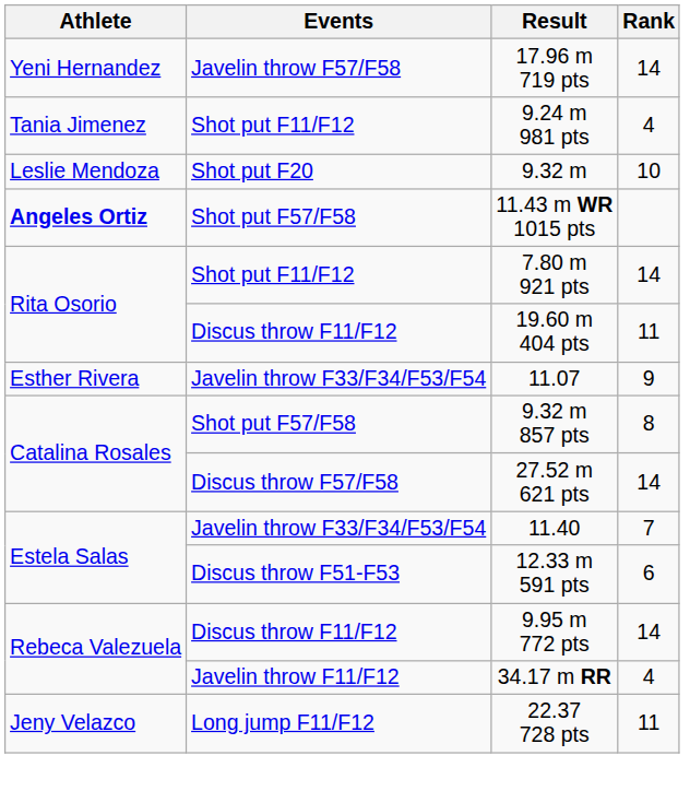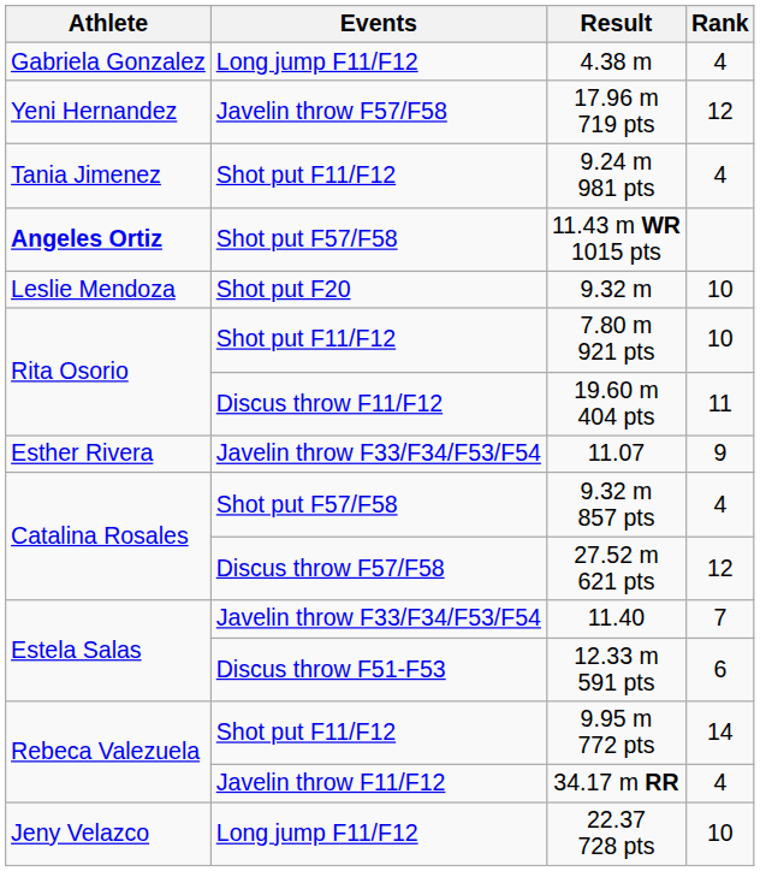 <table class=wikitable>
 <tr>
 <th>Athlete</th>
 <th>Events</th>
 <th>Result</th>
 <th>Rank</th>
 </tr>
 <tr>
+<td><a href='#'>Gabriela Gonzalez</a></td>
+<td><a href='#'>Long jump F11/F12</a></td>
+<td align="center">4.38 m</td>
+<td align="center">4</td>
+</tr>
+<tr>
 <td><a href='#'>Yeni Hernandez</a></td>
 <td><a href='#'>Javelin throw F57/F58</a></td>
 <td align="center">17.96 m<br>719 pts</td>
-<td align="center">14</td>
+<td align="center">12</td>
 </tr>
 <tr>
 <td><a href='#'>Tania Jimenez</a></td>
 <td><a href='#'>Shot put F11/F12</a></td>
 <td align="center">9.24 m<br>981 pts</td>
 <td align="center">4</td>
 </tr>
 <tr>
+<td><strong><a href='#'>Angeles Ortiz</a></strong></td>
+<td><a href='#'>Shot put F57/F58</a></td>
+<td align="center">11.43 m <strong>WR</strong><br>1015 pts</td>
+<td align="center"></td>
+</tr>
+<tr>
 <td><a href='#'>Leslie Mendoza</a></td>
 <td><a href='#'>Shot put F20</a></td>
 <td align="center">9.32 m</td>
 <td align="center">10</td>
 </tr>
 <tr>
-<td><strong><a href='#'>Angeles Ortiz</a></strong></td>
-<td><a href='#'>Shot put F57/F58</a></td>
-<td align="center">11.43 m <strong>WR</strong><br>1015 pts</td>
-<td align="center"></td>
-</tr>
-<tr>
 <td rowspan=2><a href='#'>Rita Osorio</a></td>
 <td><a href='#'>Shot put F11/F12</a></td>
 <td align="center">7.80 m<br>921 pts</td>
-<td align="center">14</td>
+<td align="center">10</td>
 </tr>
 <tr>
 <td><a href='#'>Discus throw F11/F12</a></td>
 <td align="center">19.60 m<br>404 pts</td>
 <td align="center">11</td>
 </tr>
 <tr>
 <td><a href='#'>Esther Rivera</a></td>
 <td><a href='#'>Javelin throw F33/F34/F53/F54</a></td>
 <td align="center">11.07</td>
 <td align="center">9</td>
 </tr>
 <tr>
 <td rowspan=2><a href='#'>Catalina Rosales</a></td>
 <td><a href='#'>Shot put F57/F58</a></td>
 <td align="center">9.32 m<br>857 pts</td>
-<td align="center">8</td>
+<td align="center">4</td>
 </tr>
 <tr>
 <td><a href='#'>Discus throw F57/F58</a></td>
 <td align="center">27.52 m<br>621 pts</td>
-<td align="center">14</td>
+<td align="center">12</td>
 </tr>
 <tr>
 <td rowspan=2><a href='#'>Estela Salas</a></td>
 <td><a href='#'>Javelin throw F33/F34/F53/F54</a></td>
 <td align="center">11.40</td>
 <td align="center">7</td>
 </tr>
 <tr>
 <td><a href='#'>Discus throw F51-F53</a></td>
 <td align="center">12.33 m<br>591 pts</td>
 <td align="center">6</td>
 </tr>
 <tr>
 <td rowspan=2><a href='#'>Rebeca Valezuela</a></td>
-<td><a href='#'>Discus throw F11/F12</a></td>
+<td><a href='#'>Shot put F11/F12</a></td>
 <td align="center">9.95 m<br>772 pts</td>
 <td align="center">14</td>
 </tr>
 <tr>
 <td><a href='#'>Javelin throw F11/F12</a></td>
 <td align="center">34.17 m <strong>RR</strong></td>
 <td align="center">4</td>
 </tr>
 <tr>
 <td><a href='#'>Jeny Velazco</a></td>
 <td><a href='#'>Long jump F11/F12</a></td>
 <td align="center">22.37<br>728 pts</td>
-<td align="center">11</td>
+<td align="center">10</td>
 </tr>
 </table>
